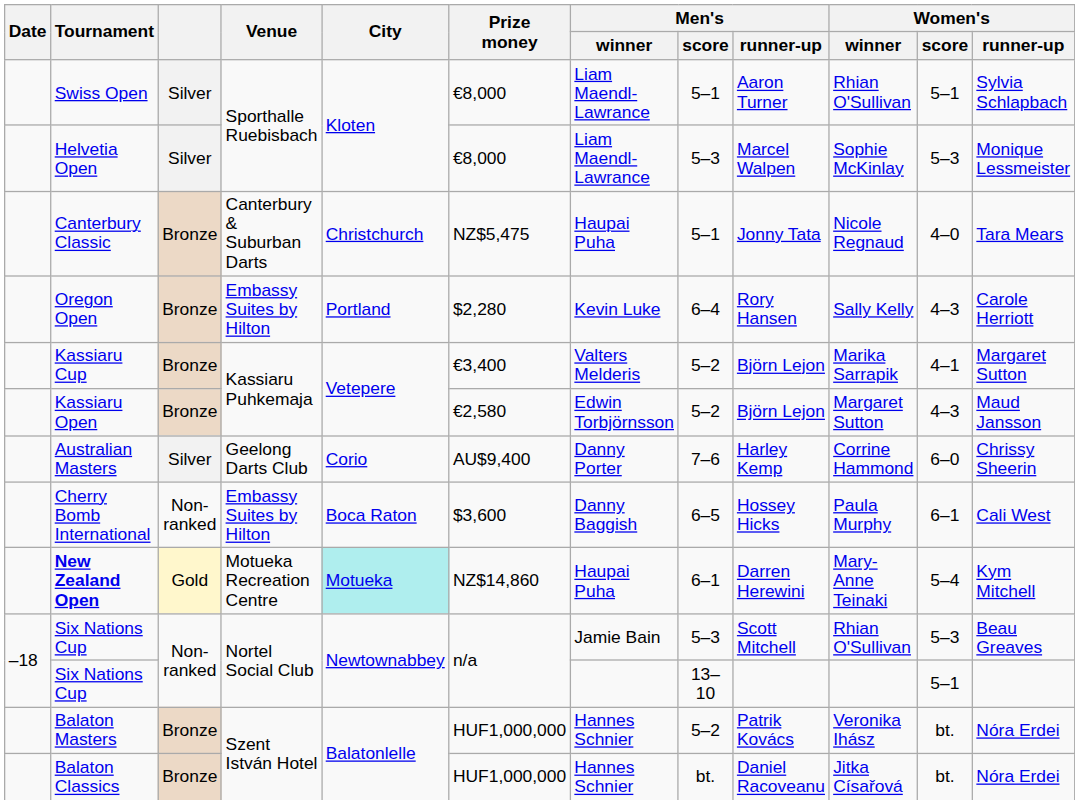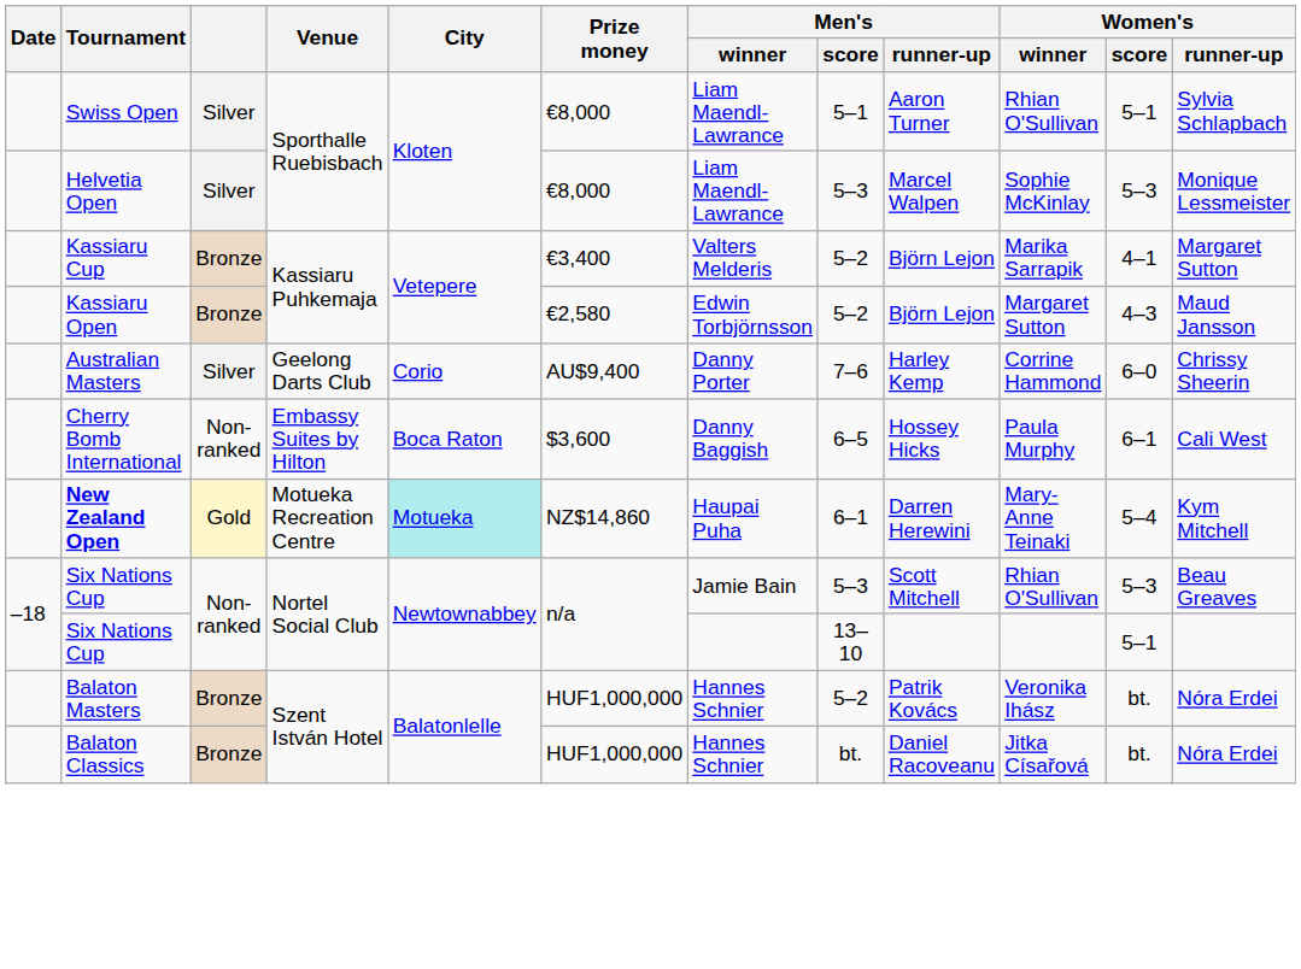 <table class="wikitable sortable" style="font-size: 85%">
 <tr>
 <th rowspan="2">Date</th>
 <th rowspan="2">Tournament</th>
 <th rowspan="2"></th>
 <th rowspan="2">Venue</th>
 <th rowspan="2">City</th>
 <th rowspan="2" class=unsortable>Prize<br>money</th>
 <th colspan="3">Men's</th>
 <th colspan="3">Women's</th>
 </tr>
 <tr>
 <th>winner</th>
 <th class=unsortable>score</th>
 <th>runner-up</th>
 <th>winner</th>
 <th class=unsortable>score</th>
 <th>runner-up</th>
 </tr>
 <tr>
 <td></td>
 <td><a href='#'>Swiss Open</a></td>
 <td bgcolor="f2f2f2" align="center">Silver</td>
 <td rowspan=2>Sporthalle Ruebisbach</td>
 <td rowspan=2> <a href='#'>Kloten</a></td>
 <td>€8,000</td>
 <td> <a href='#'>Liam Maendl-Lawrance</a></td>
 <td align="center">5–1</td>
 <td> <a href='#'>Aaron Turner</a></td>
 <td> <a href='#'>Rhian O'Sullivan</a></td>
 <td align="center">5–1</td>
 <td> <a href='#'>Sylvia Schlapbach</a></td>
 </tr>
 <tr>
 <td></td>
 <td><a href='#'>Helvetia Open</a></td>
 <td bgcolor="f2f2f2" align="center">Silver</td>
 <td>€8,000</td>
 <td> <a href='#'>Liam Maendl-Lawrance</a></td>
 <td align="center">5–3</td>
 <td> <a href='#'>Marcel Walpen</a></td>
 <td> <a href='#'>Sophie McKinlay</a></td>
 <td align="center">5–3</td>
 <td> <a href='#'>Monique Lessmeister</a></td>
-</tr>
-<tr>
-<td></td>
-<td><a href='#'>Canterbury Classic</a></td>
-<td bgcolor="ecd9c6" align="center">Bronze</td>
-<td>Canterbury & Suburban Darts </td>
-<td> <a href='#'>Christchurch</a></td>
-<td>NZ$5,475</td>
-<td> <a href='#'>Haupai Puha</a></td>
-<td align="center">5–1</td>
-<td> <a href='#'>Jonny Tata</a></td>
-<td> <a href='#'>Nicole Regnaud</a></td>
-<td align="center">4–0</td>
-<td> <a href='#'>Tara Mears</a></td>
-</tr>
-<tr>
-<td></td>
-<td><a href='#'>Oregon Open</a></td>
-<td bgcolor="ecd9c6" align="center">Bronze</td>
-<td><a href='#'>Embassy Suites by Hilton</a></td>
-<td> <a href='#'>Portland</a></td>
-<td>$2,280</td>
-<td> <a href='#'>Kevin Luke</a></td>
-<td align="center">6–4</td>
-<td> <a href='#'>Rory Hansen</a></td>
-<td> <a href='#'>Sally Kelly</a></td>
-<td align="center">4–3</td>
-<td> <a href='#'>Carole Herriott</a></td>
 </tr>
 <tr>
 <td></td>
 <td><a href='#'>Kassiaru Cup</a></td>
 <td bgcolor="ecd9c6" align="center">Bronze</td>
 <td rowspan=2>Kassiaru Puhkemaja</td>
 <td rowspan=2> <a href='#'>Vetepere</a></td>
 <td>€3,400</td>
 <td> <a href='#'>Valters Melderis</a></td>
 <td align="center">5–2</td>
 <td> <a href='#'>Björn Lejon</a></td>
 <td> <a href='#'>Marika Sarrapik</a></td>
 <td align="center">4–1</td>
 <td> <a href='#'>Margaret Sutton</a></td>
 </tr>
 <tr>
 <td></td>
 <td><a href='#'>Kassiaru Open</a></td>
 <td bgcolor="ecd9c6" align="center">Bronze</td>
 <td>€2,580</td>
 <td> <a href='#'>Edwin Torbjörnsson</a></td>
 <td align="center">5–2</td>
 <td> <a href='#'>Björn Lejon</a></td>
 <td> <a href='#'>Margaret Sutton</a></td>
 <td align="center">4–3</td>
 <td> <a href='#'>Maud Jansson</a></td>
 </tr>
 <tr>
 <td></td>
 <td><a href='#'>Australian Masters</a></td>
 <td bgcolor="f2f2f2" align="center">Silver</td>
 <td>Geelong Darts Club</td>
 <td> <a href='#'>Corio</a></td>
 <td>AU$9,400</td>
 <td> <a href='#'>Danny Porter</a></td>
 <td align="center">7–6</td>
 <td> <a href='#'>Harley Kemp</a></td>
 <td> <a href='#'>Corrine Hammond</a></td>
 <td align="center">6–0</td>
 <td> <a href='#'>Chrissy Sheerin</a></td>
 </tr>
 <tr>
 <td></td>
 <td><a href='#'>Cherry Bomb International</a></td>
 <td align="center">Non-ranked</td>
 <td><a href='#'>Embassy Suites by Hilton</a></td>
 <td> <a href='#'>Boca Raton</a></td>
 <td>$3,600</td>
 <td> <a href='#'>Danny Baggish</a></td>
 <td align="center">6–5</td>
 <td> <a href='#'>Hossey Hicks</a></td>
 <td> <a href='#'>Paula Murphy</a></td>
 <td align="center">6–1</td>
 <td> <a href='#'>Cali West</a></td>
 </tr>
 <tr>
 <td></td>
 <td><strong><a href='#'>New Zealand Open</a></strong></td>
 <td bgcolor="fff7cc" align="center">Gold</td>
 <td>Motueka Recreation Centre</td>
 <td style="background: paleturquoise;"> <a href='#'>Motueka</a></td>
 <td>NZ$14,860</td>
 <td> <a href='#'>Haupai Puha</a></td>
 <td align="center">6–1</td>
 <td> <a href='#'>Darren Herewini</a></td>
 <td> <a href='#'>Mary-Anne Teinaki</a></td>
 <td align="center">5–4</td>
 <td> <a href='#'>Kym Mitchell</a></td>
 </tr>
 <tr>
 <td rowspan=2>–18</td>
 <td><a href='#'>Six Nations Cup</a> <strong></strong></td>
 <td rowspan=2 align="center">Non-ranked</td>
 <td rowspan=2>Nortel Social Club</td>
 <td rowspan=2> <a href='#'>Newtownabbey</a></td>
 <td rowspan=2>n/a</td>
 <td> Jamie Bain</td>
 <td align="center">5–3</td>
 <td> <a href='#'>Scott Mitchell</a></td>
 <td> <a href='#'>Rhian O'Sullivan</a></td>
 <td align="center">5–3</td>
 <td> <a href='#'>Beau Greaves</a></td>
 </tr>
 <tr>
 <td><a href='#'>Six Nations Cup</a> <strong></strong></td>
 <td></td>
 <td align="center">13–10</td>
 <td></td>
 <td></td>
 <td align="center">5–1</td>
 <td></td>
 </tr>
 <tr>
 <td></td>
 <td><a href='#'>Balaton Masters</a></td>
 <td bgcolor="ecd9c6" align="center">Bronze</td>
 <td rowspan=2>Szent István Hotel</td>
 <td rowspan=2> <a href='#'>Balatonlelle</a></td>
 <td>HUF1,000,000</td>
 <td> <a href='#'>Hannes Schnier</a></td>
 <td align="center">5–2</td>
 <td> <a href='#'>Patrik Kovács</a></td>
 <td> <a href='#'>Veronika Ihász</a></td>
 <td align="center">bt.</td>
 <td> <a href='#'>Nóra Erdei</a></td>
 </tr>
 <tr>
 <td></td>
 <td><a href='#'>Balaton Classics</a></td>
 <td bgcolor="ecd9c6" align="center">Bronze</td>
 <td>HUF1,000,000</td>
 <td> <a href='#'>Hannes Schnier</a></td>
 <td align="center">bt.</td>
 <td> <a href='#'>Daniel Racoveanu</a></td>
 <td> <a href='#'>Jitka Císařová</a></td>
 <td align="center">bt.</td>
 <td> <a href='#'>Nóra Erdei</a></td>
 </tr>
 </table>
